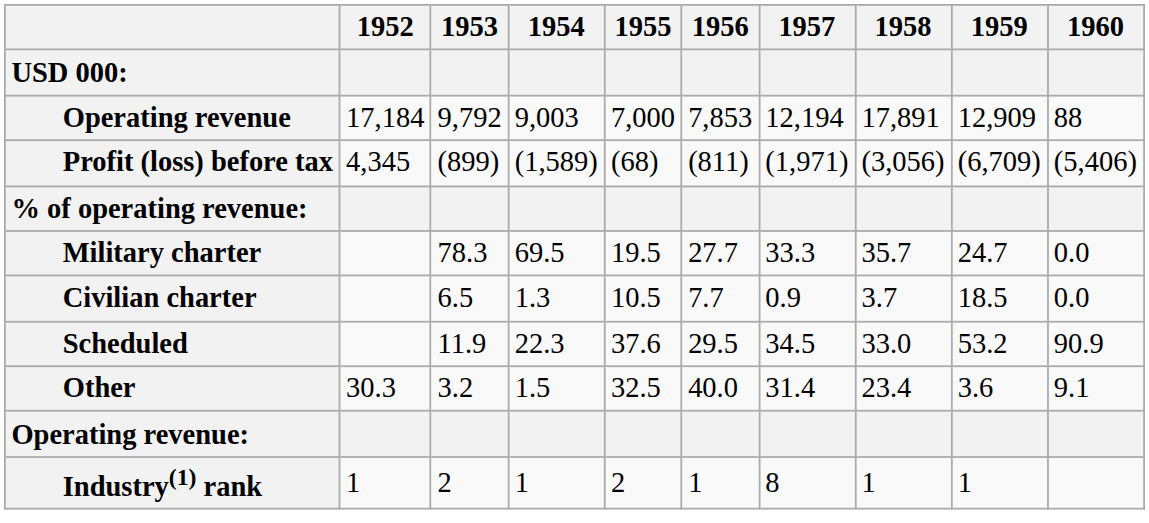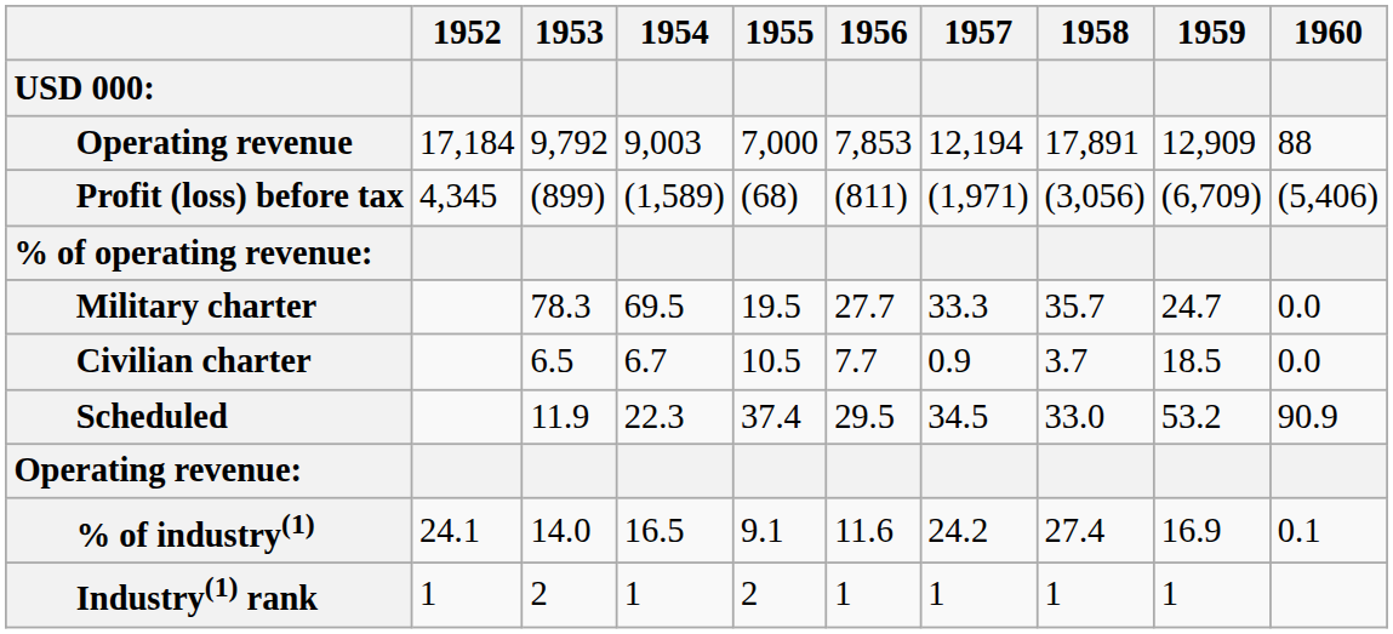 <table class="wikitable plain-row-headers defaultright">
 <tr>
 <th></th>
 <th>1952</th>
 <th>1953</th>
 <th>1954</th>
 <th>1955</th>
 <th>1956</th>
 <th>1957</th>
 <th>1958</th>
 <th>1959</th>
 <th>1960</th>
 </tr>
 <tr>
 <th style="text-align: left;">USD 000:</th>
 <th></th>
 <th></th>
 <th></th>
 <th></th>
 <th></th>
 <th></th>
 <th></th>
 <th></th>
 <th></th>
 </tr>
 <tr>
 <th style="text-align: left; padding-left: 2em;">Operating revenue</th>
 <td>17,184</td>
 <td>9,792</td>
 <td>9,003</td>
 <td>7,000</td>
 <td>7,853</td>
 <td>12,194</td>
 <td>17,891</td>
 <td>12,909</td>
 <td>88</td>
 </tr>
 <tr>
 <th style="text-align: left; padding-left: 2em;">Profit (loss) before tax</th>
 <td>4,345</td>
 <td>(899)</td>
 <td>(1,589)</td>
 <td>(68)</td>
 <td>(811)</td>
 <td>(1,971)</td>
 <td>(3,056)</td>
 <td>(6,709)</td>
 <td>(5,406)</td>
 </tr>
 <tr>
 <th style="text-align: left;">% of operating revenue:</th>
 <th></th>
 <th></th>
 <th></th>
 <th></th>
 <th></th>
 <th></th>
 <th></th>
 <th></th>
 <th></th>
 </tr>
 <tr>
 <th style="text-align: left; padding-left: 2em;">Military charter</th>
 <td></td>
 <td>78.3</td>
 <td>69.5</td>
 <td>19.5</td>
 <td>27.7</td>
 <td>33.3</td>
 <td>35.7</td>
 <td>24.7</td>
 <td>0.0</td>
 </tr>
 <tr>
 <th style="text-align: left; padding-left: 2em;">Civilian charter</th>
 <td></td>
 <td>6.5</td>
-<td>1.3</td>
+<td>6.7</td>
 <td>10.5</td>
 <td>7.7</td>
 <td>0.9</td>
 <td>3.7</td>
 <td>18.5</td>
 <td>0.0</td>
 </tr>
 <tr>
 <th style="text-align: left; padding-left: 2em;">Scheduled</th>
 <td></td>
 <td>11.9</td>
 <td>22.3</td>
-<td>37.6</td>
+<td>37.4</td>
 <td>29.5</td>
 <td>34.5</td>
 <td>33.0</td>
 <td>53.2</td>
 <td>90.9</td>
-</tr>
-<tr>
-<th style="text-align: left; padding-left: 2em;">Other</th>
-<td>30.3</td>
-<td>3.2</td>
-<td>1.5</td>
-<td>32.5</td>
-<td>40.0</td>
-<td>31.4</td>
-<td>23.4</td>
-<td>3.6</td>
-<td>9.1</td>
 </tr>
 <tr>
 <th style="text-align: left;">Operating revenue:</th>
 <th></th>
 <th></th>
 <th></th>
 <th></th>
 <th></th>
 <th></th>
 <th></th>
 <th></th>
 <th></th>
 </tr>
 <tr>
+<th style="text-align: left; padding-left: 2em;">% of industry<sup>(1)</sup></th>
+<td>24.1</td>
+<td>14.0</td>
+<td>16.5</td>
+<td>9.1</td>
+<td>11.6</td>
+<td>24.2</td>
+<td>27.4</td>
+<td>16.9</td>
+<td>0.1</td>
+</tr>
+<tr>
 <th style="text-align: left; padding-left: 2em;">Industry<sup>(1)</sup> rank</th>
 <td>1</td>
 <td>2</td>
 <td>1</td>
 <td>2</td>
 <td>1</td>
-<td>8</td>
+<td>1</td>
 <td>1</td>
 <td>1</td>
 <td></td>
 </tr>
 </table>
